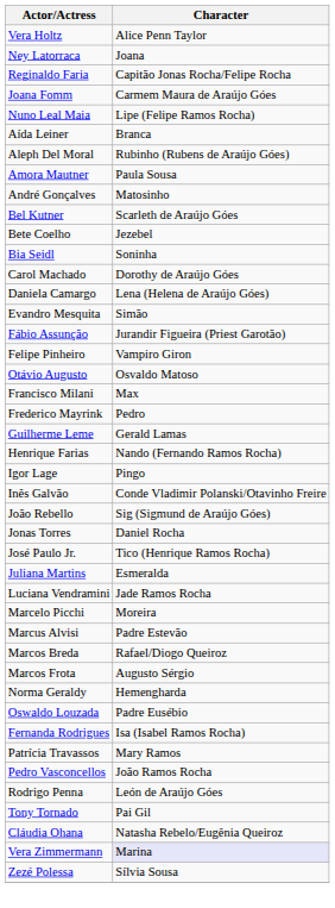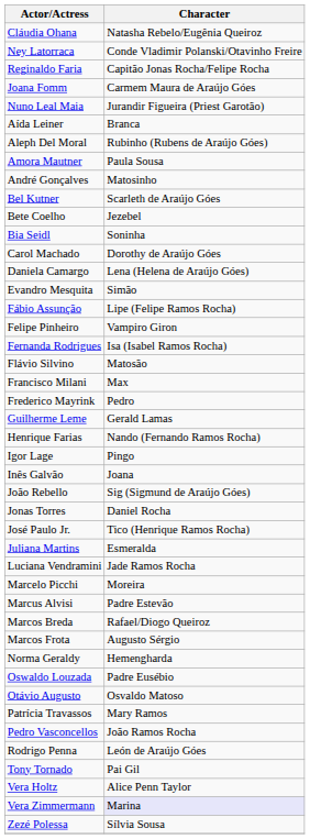 <table class="wikitable sortable">
 <tr>
 <th>Actor/Actress</th>
 <th>Character</th>
 </tr>
 <tr>
-<td><a href='#'>Vera Holtz</a></td>
-<td>Alice Penn Taylor</td>
+<td><a href='#'>Cláudia Ohana</a></td>
+<td>Natasha Rebelo/Eugênia Queiroz</td>
 </tr>
 <tr>
 <td><a href='#'>Ney Latorraca</a></td>
-<td>Joana</td>
+<td>Conde Vladimir Polanski/Otavinho Freire</td>
 </tr>
 <tr>
 <td><a href='#'>Reginaldo Faria</a></td>
 <td>Capitão Jonas Rocha/Felipe Rocha</td>
 </tr>
 <tr>
 <td><a href='#'>Joana Fomm</a></td>
 <td>Carmem Maura de Araújo Góes</td>
 </tr>
 <tr>
 <td><a href='#'>Nuno Leal Maia</a></td>
-<td>Lipe (Felipe Ramos Rocha)</td>
+<td>Jurandir Figueira (Priest Garotão)</td>
 </tr>
 <tr>
 <td>Aída Leiner</td>
 <td>Branca</td>
 </tr>
 <tr>
 <td>Aleph Del Moral</td>
 <td>Rubinho (Rubens de Araújo Góes)</td>
 </tr>
 <tr>
 <td><a href='#'>Amora Mautner</a></td>
 <td>Paula Sousa</td>
 </tr>
 <tr>
 <td>André Gonçalves</td>
 <td>Matosinho</td>
 </tr>
 <tr>
 <td><a href='#'>Bel Kutner</a></td>
 <td>Scarleth de Araújo Góes</td>
 </tr>
 <tr>
 <td>Bete Coelho</td>
 <td>Jezebel</td>
 </tr>
 <tr>
 <td><a href='#'>Bia Seidl</a></td>
 <td>Soninha</td>
 </tr>
 <tr>
 <td>Carol Machado</td>
 <td>Dorothy de Araújo Góes</td>
 </tr>
 <tr>
 <td>Daniela Camargo</td>
 <td>Lena (Helena de Araújo Góes)</td>
 </tr>
 <tr>
 <td>Evandro Mesquita</td>
 <td>Simão</td>
 </tr>
 <tr>
 <td><a href='#'>Fábio Assunção</a></td>
-<td>Jurandir Figueira (Priest Garotão)</td>
+<td>Lipe (Felipe Ramos Rocha)</td>
 </tr>
 <tr>
 <td>Felipe Pinheiro</td>
 <td>Vampiro Giron</td>
 </tr>
 <tr>
-<td><a href='#'>Otávio Augusto</a></td>
-<td>Osvaldo Matoso</td>
+<td><a href='#'>Fernanda Rodrigues</a></td>
+<td>Isa (Isabel Ramos Rocha)</td>
+</tr>
+<tr>
+<td>Flávio Silvino</td>
+<td>Matosão</td>
 </tr>
 <tr>
 <td>Francisco Milani</td>
 <td>Max</td>
 </tr>
 <tr>
 <td>Frederico Mayrink</td>
 <td>Pedro</td>
 </tr>
 <tr>
 <td><a href='#'>Guilherme Leme</a></td>
 <td>Gerald Lamas</td>
 </tr>
 <tr>
 <td>Henrique Farias</td>
 <td>Nando (Fernando Ramos Rocha)</td>
 </tr>
 <tr>
 <td>Igor Lage</td>
 <td>Pingo</td>
 </tr>
 <tr>
 <td>Inês Galvão</td>
-<td>Conde Vladimir Polanski/Otavinho Freire</td>
+<td>Joana</td>
 </tr>
 <tr>
 <td>João Rebello</td>
 <td>Sig (Sigmund de Araújo Góes)</td>
 </tr>
 <tr>
 <td>Jonas Torres</td>
 <td>Daniel Rocha</td>
 </tr>
 <tr>
 <td>José Paulo Jr.</td>
 <td>Tico (Henrique Ramos Rocha)</td>
 </tr>
 <tr>
 <td><a href='#'>Juliana Martins</a></td>
 <td>Esmeralda</td>
 </tr>
 <tr>
 <td>Luciana Vendramini</td>
 <td>Jade Ramos Rocha</td>
 </tr>
 <tr>
 <td>Marcelo Picchi</td>
 <td>Moreira</td>
 </tr>
 <tr>
 <td>Marcus Alvisi</td>
 <td>Padre Estevão</td>
 </tr>
 <tr>
 <td>Marcos Breda</td>
 <td>Rafael/Diogo Queiroz</td>
 </tr>
 <tr>
 <td>Marcos Frota</td>
 <td>Augusto Sérgio</td>
 </tr>
 <tr>
 <td>Norma Geraldy</td>
 <td>Hemengharda</td>
 </tr>
 <tr>
 <td><a href='#'>Oswaldo Louzada</a></td>
 <td>Padre Eusébio</td>
 </tr>
 <tr>
-<td><a href='#'>Fernanda Rodrigues</a></td>
-<td>Isa (Isabel Ramos Rocha)</td>
+<td><a href='#'>Otávio Augusto</a></td>
+<td>Osvaldo Matoso</td>
 </tr>
 <tr>
 <td>Patrícia Travassos</td>
 <td>Mary Ramos</td>
 </tr>
 <tr>
 <td><a href='#'>Pedro Vasconcellos</a></td>
 <td>João Ramos Rocha</td>
 </tr>
 <tr>
 <td>Rodrigo Penna</td>
 <td>León de Araújo Góes</td>
 </tr>
 <tr>
 <td><a href='#'>Tony Tornado</a></td>
 <td>Pai Gil</td>
 </tr>
 <tr>
-<td><a href='#'>Cláudia Ohana</a></td>
-<td>Natasha Rebelo/Eugênia Queiroz</td>
+<td><a href='#'>Vera Holtz</a></td>
+<td>Alice Penn Taylor</td>
 </tr>
 <tr>
 <td><a href='#'>Vera Zimmermann</a></td>
 <td style="background: lavender;">Marina</td>
 </tr>
 <tr>
 <td><a href='#'>Zezé Polessa</a></td>
 <td>Sílvia Sousa</td>
 </tr>
 <tr>
 </tr>
 </table>
